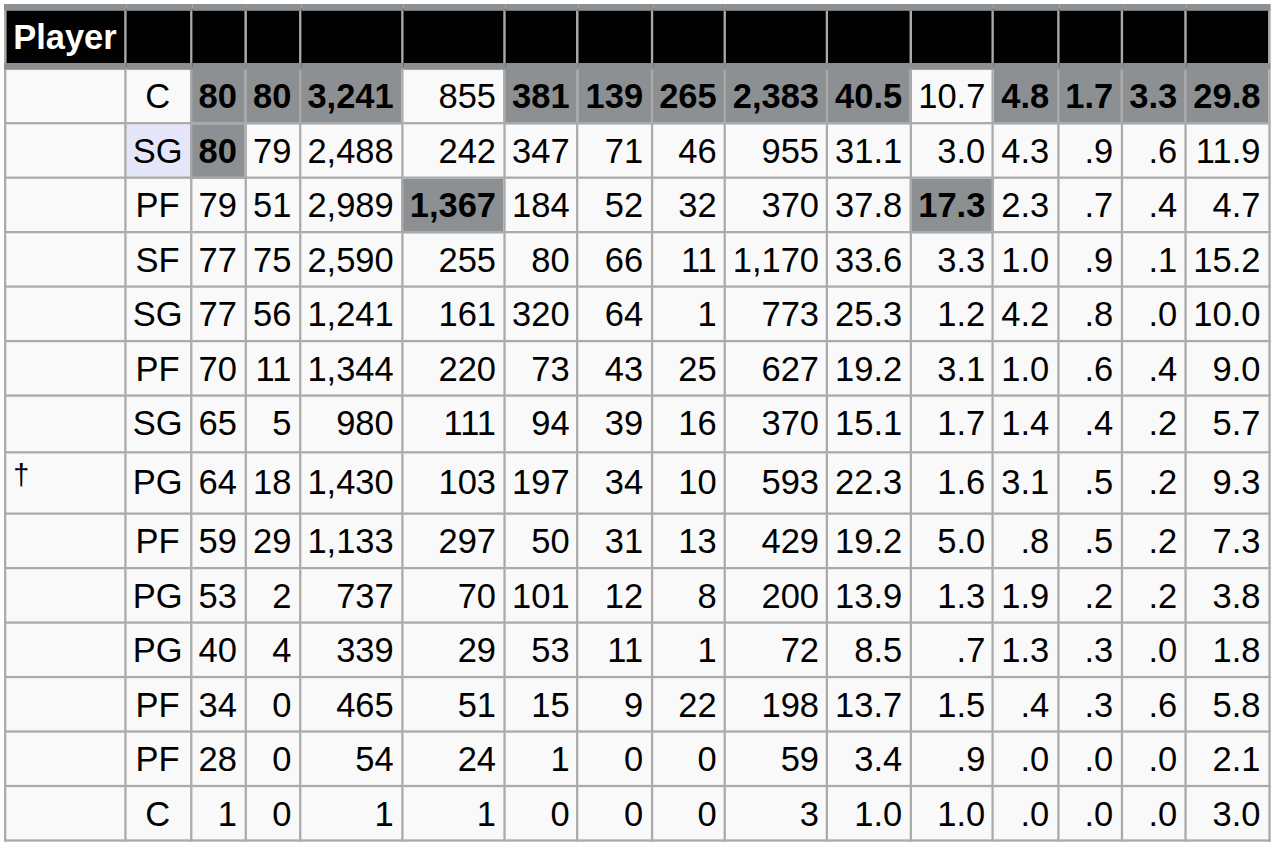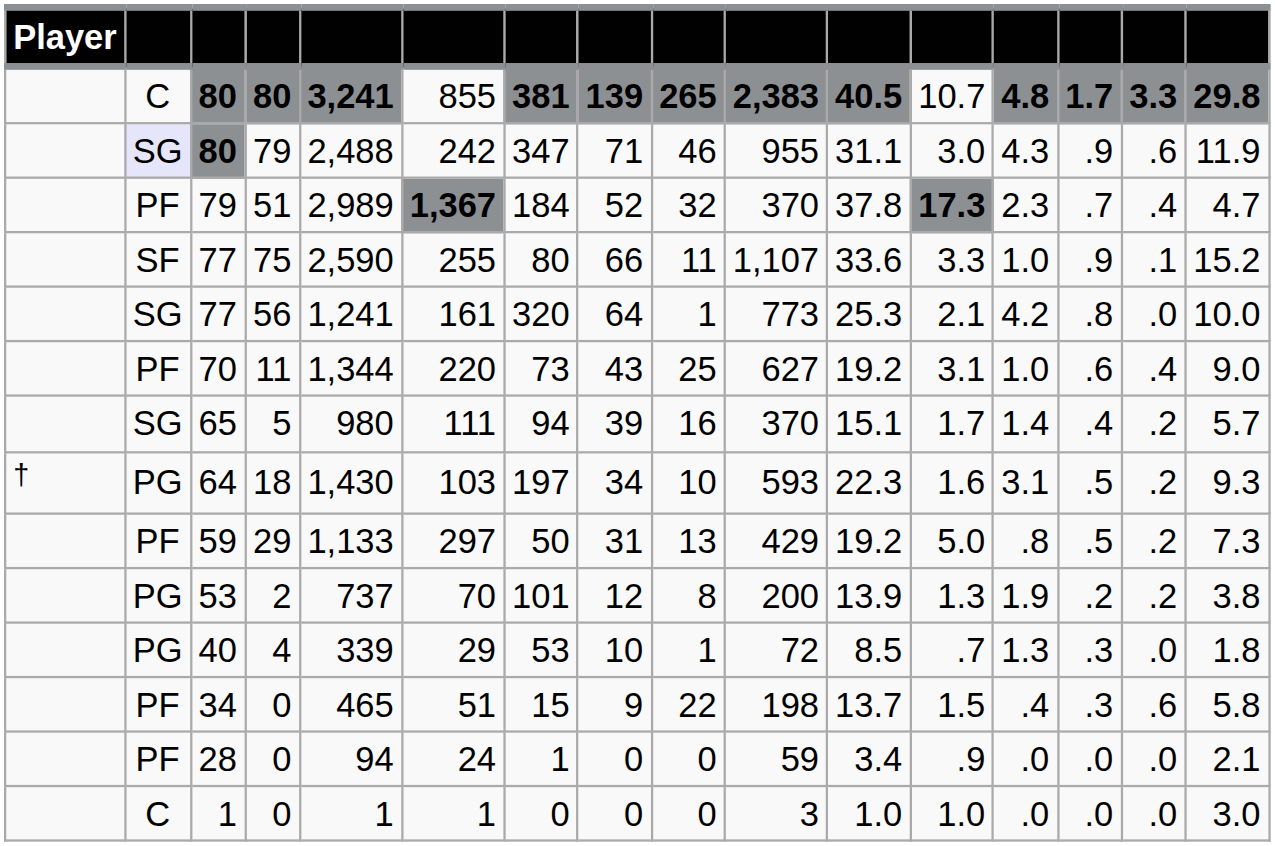 <table class="wikitable sortable" style="font-size: 95%; text-align:right;">
 <tr>
 <th style="background:#010101; color:#FFFFFF; border-top:#8D9093 3px solid; border-bottom:#8D9093 3px solid;">Player</th>
 <th style="background:#010101; color:#FFFFFF; border-top:#8D9093 3px solid; border-bottom:#8D9093 3px solid;"></th>
 <th style="background:#010101; color:#FFFFFF; border-top:#8D9093 3px solid; border-bottom:#8D9093 3px solid;"></th>
 <th style="background:#010101; color:#FFFFFF; border-top:#8D9093 3px solid; border-bottom:#8D9093 3px solid;"></th>
 <th style="background:#010101; color:#FFFFFF; border-top:#8D9093 3px solid; border-bottom:#8D9093 3px solid;"></th>
 <th style="background:#010101; color:#FFFFFF; border-top:#8D9093 3px solid; border-bottom:#8D9093 3px solid;"></th>
 <th style="background:#010101; color:#FFFFFF; border-top:#8D9093 3px solid; border-bottom:#8D9093 3px solid;"></th>
 <th style="background:#010101; color:#FFFFFF; border-top:#8D9093 3px solid; border-bottom:#8D9093 3px solid;"></th>
 <th style="background:#010101; color:#FFFFFF; border-top:#8D9093 3px solid; border-bottom:#8D9093 3px solid;"></th>
 <th style="background:#010101; color:#FFFFFF; border-top:#8D9093 3px solid; border-bottom:#8D9093 3px solid;"></th>
 <th style="background:#010101; color:#FFFFFF; border-top:#8D9093 3px solid; border-bottom:#8D9093 3px solid;"></th>
 <th style="background:#010101; color:#FFFFFF; border-top:#8D9093 3px solid; border-bottom:#8D9093 3px solid;"></th>
 <th style="background:#010101; color:#FFFFFF; border-top:#8D9093 3px solid; border-bottom:#8D9093 3px solid;"></th>
 <th style="background:#010101; color:#FFFFFF; border-top:#8D9093 3px solid; border-bottom:#8D9093 3px solid;"></th>
 <th style="background:#010101; color:#FFFFFF; border-top:#8D9093 3px solid; border-bottom:#8D9093 3px solid;"></th>
 <th style="background:#010101; color:#FFFFFF; border-top:#8D9093 3px solid; border-bottom:#8D9093 3px solid;"></th>
 </tr>
 <tr>
 <td style="text-align:left;"></td>
 <td style="text-align:center;">C</td>
 <td style="background:#8D9093; color:#010101;"><strong>80</strong></td>
 <td style="background:#8D9093; color:#010101;"><strong>80</strong></td>
 <td style="background:#8D9093; color:#010101;"><strong>3,241</strong></td>
 <td>855</td>
 <td style="background:#8D9093; color:#010101;"><strong>381</strong></td>
 <td style="background:#8D9093; color:#010101;"><strong>139</strong></td>
 <td style="background:#8D9093; color:#010101;"><strong>265</strong></td>
 <td style="background:#8D9093; color:#010101;"><strong>2,383</strong></td>
 <td style="background:#8D9093; color:#010101;"><strong>40.5</strong></td>
 <td>10.7</td>
 <td style="background:#8D9093; color:#010101;"><strong>4.8</strong></td>
 <td style="background:#8D9093; color:#010101;"><strong>1.7</strong></td>
 <td style="background:#8D9093; color:#010101;"><strong>3.3</strong></td>
 <td style="background:#8D9093; color:#010101;"><strong>29.8</strong></td>
 </tr>
 <tr>
 <td style="text-align:left;"></td>
 <td style="background: lavender; text-align:center;">SG</td>
 <td style="background:#8D9093; color:#010101;"><strong>80</strong></td>
 <td>79</td>
 <td>2,488</td>
 <td>242</td>
 <td>347</td>
 <td>71</td>
 <td>46</td>
 <td>955</td>
 <td>31.1</td>
 <td>3.0</td>
 <td>4.3</td>
 <td>.9</td>
 <td>.6</td>
 <td>11.9</td>
 </tr>
 <tr>
 <td style="text-align:left;"></td>
 <td style="text-align:center;">PF</td>
 <td>79</td>
 <td>51</td>
 <td>2,989</td>
 <td style="background:#8D9093; color:#010101;"><strong>1,367</strong></td>
 <td>184</td>
 <td>52</td>
 <td>32</td>
 <td>370</td>
 <td>37.8</td>
 <td style="background:#8D9093; color:#010101;"><strong>17.3</strong></td>
 <td>2.3</td>
 <td>.7</td>
 <td>.4</td>
 <td>4.7</td>
 </tr>
 <tr>
 <td style="text-align:left;"></td>
 <td style="text-align:center;">SF</td>
 <td>77</td>
 <td>75</td>
 <td>2,590</td>
 <td>255</td>
 <td>80</td>
 <td>66</td>
 <td>11</td>
-<td>1,170</td>
+<td>1,107</td>
 <td>33.6</td>
 <td>3.3</td>
 <td>1.0</td>
 <td>.9</td>
 <td>.1</td>
 <td>15.2</td>
 </tr>
 <tr>
 <td style="text-align:left;"></td>
 <td style="text-align:center;">SG</td>
 <td>77</td>
 <td>56</td>
 <td>1,241</td>
 <td>161</td>
 <td>320</td>
 <td>64</td>
 <td>1</td>
 <td>773</td>
 <td>25.3</td>
-<td>1.2</td>
+<td>2.1</td>
 <td>4.2</td>
 <td>.8</td>
 <td>.0</td>
 <td>10.0</td>
 </tr>
 <tr>
 <td style="text-align:left;"></td>
 <td style="text-align:center;">PF</td>
 <td>70</td>
 <td>11</td>
 <td>1,344</td>
 <td>220</td>
 <td>73</td>
 <td>43</td>
 <td>25</td>
 <td>627</td>
 <td>19.2</td>
 <td>3.1</td>
 <td>1.0</td>
 <td>.6</td>
 <td>.4</td>
 <td>9.0</td>
 </tr>
 <tr>
 <td style="text-align:left;"></td>
 <td style="text-align:center;">SG</td>
 <td>65</td>
 <td>5</td>
 <td>980</td>
 <td>111</td>
 <td>94</td>
 <td>39</td>
 <td>16</td>
 <td>370</td>
 <td>15.1</td>
 <td>1.7</td>
 <td>1.4</td>
 <td>.4</td>
 <td>.2</td>
 <td>5.7</td>
 </tr>
 <tr>
 <td style="text-align:left;"><sup>†</sup></td>
 <td style="text-align:center;">PG</td>
 <td>64</td>
 <td>18</td>
 <td>1,430</td>
 <td>103</td>
 <td>197</td>
 <td>34</td>
 <td>10</td>
 <td>593</td>
 <td>22.3</td>
 <td>1.6</td>
 <td>3.1</td>
 <td>.5</td>
 <td>.2</td>
 <td>9.3</td>
 </tr>
 <tr>
 <td style="text-align:left;"></td>
 <td style="text-align:center;">PF</td>
 <td>59</td>
 <td>29</td>
 <td>1,133</td>
 <td>297</td>
 <td>50</td>
 <td>31</td>
 <td>13</td>
 <td>429</td>
 <td>19.2</td>
 <td>5.0</td>
 <td>.8</td>
 <td>.5</td>
 <td>.2</td>
 <td>7.3</td>
 </tr>
 <tr>
 <td style="text-align:left;"></td>
 <td style="text-align:center;">PG</td>
 <td>53</td>
 <td>2</td>
 <td>737</td>
 <td>70</td>
 <td>101</td>
 <td>12</td>
 <td>8</td>
 <td>200</td>
 <td>13.9</td>
 <td>1.3</td>
 <td>1.9</td>
 <td>.2</td>
 <td>.2</td>
 <td>3.8</td>
 </tr>
 <tr>
 <td style="text-align:left;"></td>
 <td style="text-align:center;">PG</td>
 <td>40</td>
 <td>4</td>
 <td>339</td>
 <td>29</td>
 <td>53</td>
-<td>11</td>
+<td>10</td>
 <td>1</td>
 <td>72</td>
 <td>8.5</td>
 <td>.7</td>
 <td>1.3</td>
 <td>.3</td>
 <td>.0</td>
 <td>1.8</td>
 </tr>
 <tr>
 <td style="text-align:left;"></td>
 <td style="text-align:center;">PF</td>
 <td>34</td>
 <td>0</td>
 <td>465</td>
 <td>51</td>
 <td>15</td>
 <td>9</td>
 <td>22</td>
 <td>198</td>
 <td>13.7</td>
 <td>1.5</td>
 <td>.4</td>
 <td>.3</td>
 <td>.6</td>
 <td>5.8</td>
 </tr>
 <tr>
 <td style="text-align:left;"></td>
 <td style="text-align:center;">PF</td>
 <td>28</td>
 <td>0</td>
-<td>54</td>
+<td>94</td>
 <td>24</td>
 <td>1</td>
 <td>0</td>
 <td>0</td>
 <td>59</td>
 <td>3.4</td>
 <td>.9</td>
 <td>.0</td>
 <td>.0</td>
 <td>.0</td>
 <td>2.1</td>
 </tr>
 <tr>
 <td style="text-align:left;"></td>
 <td style="text-align:center;">C</td>
 <td>1</td>
 <td>0</td>
 <td>1</td>
 <td>1</td>
 <td>0</td>
 <td>0</td>
 <td>0</td>
 <td>3</td>
 <td>1.0</td>
 <td>1.0</td>
 <td>.0</td>
 <td>.0</td>
 <td>.0</td>
 <td>3.0</td>
 </tr>
 </table>
